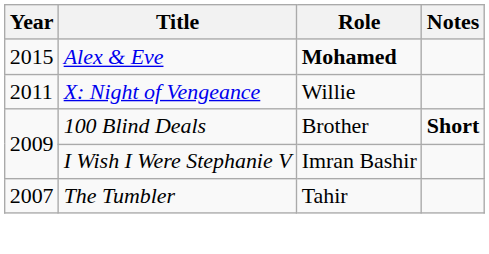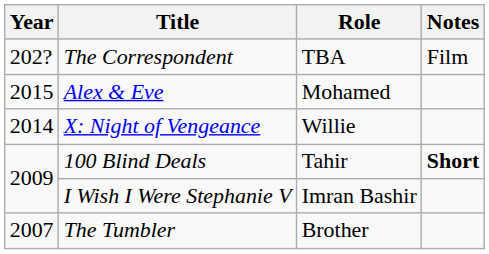 <table class="wikitable">
 <tr>
 <th>Year</th>
 <th>Title</th>
 <th>Role</th>
 <th>Notes</th>
 </tr>
 <tr>
+<td>202?</td>
+<td><em>The Correspondent</em></td>
+<td>TBA</td>
+<td>Film</td>
+</tr>
+<tr>
 <td>2015</td>
 <td><em><a href='#'>Alex & Eve</a></em></td>
-<td><strong>Mohamed</strong></td>
+<td>Mohamed</td>
 <td></td>
 </tr>
 <tr>
-<td>2011</td>
+<td>2014</td>
 <td><em><a href='#'>X: Night of Vengeance</a></em></td>
 <td>Willie</td>
 <td></td>
 </tr>
 <tr>
 <td rowspan="2">2009</td>
 <td><em>100 Blind Deals</em></td>
-<td>Brother</td>
+<td>Tahir</td>
 <td><strong>Short</strong></td>
 </tr>
 <tr>
 <td><em>I Wish I Were Stephanie V</em></td>
 <td>Imran Bashir</td>
 <td></td>
 </tr>
 <tr>
 <td>2007</td>
 <td><em>The Tumbler</em></td>
-<td>Tahir</td>
+<td>Brother</td>
 <td></td>
 </tr>
 </table>
